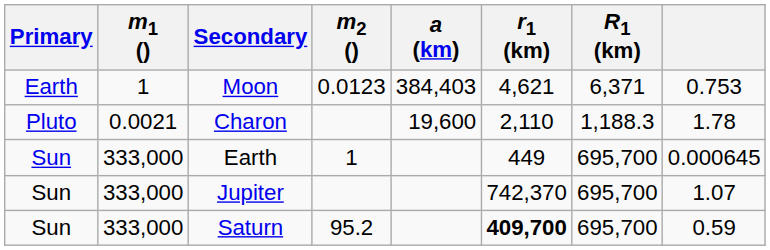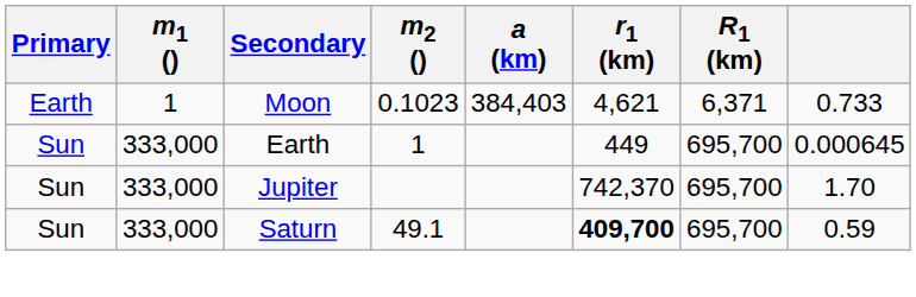 <table class="wikitable" style="text-align: center;">
 <tr>
 <th><a href='#'>Primary</a></th>
 <th><em>m</em><sub>1</sub><br>()</th>
 <th><a href='#'>Secondary</a></th>
 <th><em>m</em><sub>2</sub><br>()</th>
 <th><em>a</em><br>(<a href='#'>km</a>)</th>
 <th><em>r</em><sub>1</sub><br>(km)</th>
 <th><em>R</em><sub>1</sub><br>(km)</th>
 <th></th>
 </tr>
 <tr>
 <td><a href='#'>Earth</a></td>
 <td>1</td>
 <td><a href='#'>Moon</a></td>
-<td>0.0123</td>
+<td>0.1023</td>
 <td>384,403</td>
 <td>4,621</td>
 <td>6,371</td>
-<td>0.753</td>
-</tr>
-<tr>
-<td><a href='#'>Pluto</a></td>
-<td>0.0021</td>
-<td><a href='#'>Charon</a></td>
-<td></td>
-<td>  19,600</td>
-<td>2,110</td>
-<td>1,188.3</td>
-<td>1.78</td>
+<td>0.733</td>
 </tr>
 <tr>
 <td><a href='#'>Sun</a></td>
 <td>333,000</td>
 <td>Earth</td>
 <td>1</td>
 <td></td>
 <td>449</td>
 <td>695,700</td>
 <td>0.000645</td>
 </tr>
 <tr>
 <td>Sun</td>
 <td>333,000</td>
 <td><a href='#'>Jupiter</a></td>
 <td></td>
 <td></td>
 <td>742,370</td>
 <td>695,700</td>
-<td>1.07</td>
+<td>1.70</td>
 </tr>
 <tr>
 <td>Sun</td>
 <td>333,000</td>
 <td><a href='#'>Saturn</a></td>
-<td>95.2</td>
+<td>49.1</td>
 <td></td>
 <td><strong>409,700</strong></td>
 <td>695,700</td>
 <td>0.59</td>
 </tr>
 </table>
